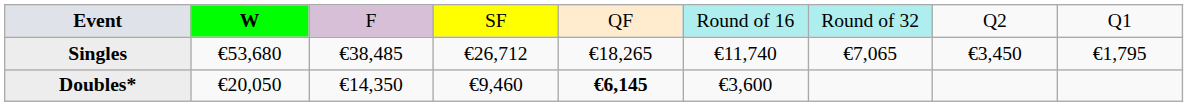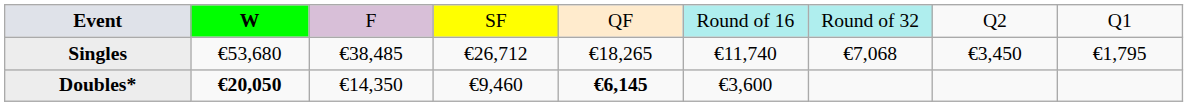 <table class=wikitable style=font-size:90%;text-align:center>
 <tr>
 <td style="width:130px; background:#dfe2e9;"><strong>Event</strong></td>
 <td style="width:80px; background:lime;"><strong>W</strong></td>
 <td style="width:85px; background:thistle;">F</td>
 <td style="width:85px; background:#ff0;">SF</td>
 <td style="width:85px; background:#ffebcd;">QF</td>
 <td style="width:85px; background:#afeeee;">Round of 16</td>
 <td style="width:85px; background:#afeeee;">Round of 32</td>
 <td width=85>Q2</td>
 <td width=85>Q1</td>
 </tr>
 <tr>
 <td style="background:#ededed;"><strong>Singles</strong></td>
 <td>€53,680</td>
 <td>€38,485</td>
 <td>€26,712</td>
 <td>€18,265</td>
 <td>€11,740</td>
-<td>€7,065</td>
+<td>€7,068</td>
 <td>€3,450</td>
 <td>€1,795</td>
 </tr>
 <tr>
 <td style="background:#ededed;"><strong>Doubles*</strong></td>
-<td>€20,050</td>
+<td><strong>€20,050</strong></td>
 <td>€14,350</td>
 <td>€9,460</td>
 <td><strong>€6,145</strong></td>
 <td>€3,600</td>
 <td></td>
 <td></td>
 <td></td>
 </tr>
 </table>
